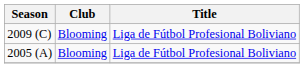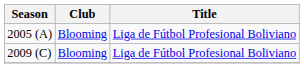 <table class="wikitable">
 <tr>
 <th>Season</th>
 <th>Club</th>
 <th>Title</th>
 </tr>
 <tr>
-<td>2009 (C)</td>
+<td>2005 (A)</td>
 <td><a href='#'>Blooming</a></td>
 <td><a href='#'>Liga de Fútbol Profesional Boliviano</a></td>
 </tr>
 <tr>
-<td>2005 (A)</td>
+<td>2009 (C)</td>
 <td><a href='#'>Blooming</a></td>
 <td><a href='#'>Liga de Fútbol Profesional Boliviano</a></td>
 </tr>
 <tr>
 </tr>
 </table>
